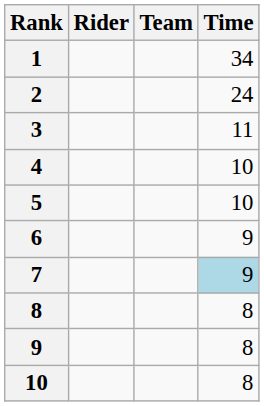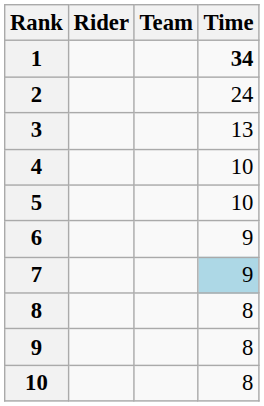 <table class="wikitable" margin-bottom:0;">
 <tr>
 <th scope="col">Rank</th>
 <th scope="col">Rider</th>
 <th scope="col">Team</th>
 <th scope="col">Time</th>
 </tr>
 <tr>
 <th scope="row">1</th>
 <td> </td>
 <td></td>
-<td align="right">34</td>
+<td align="right"><strong>34</strong></td>
 </tr>
 <tr>
 <th scope="row">2</th>
 <td></td>
 <td></td>
 <td align="right">24</td>
 </tr>
 <tr>
 <th scope="row">3</th>
 <td></td>
 <td></td>
-<td align="right">11</td>
+<td align="right">13</td>
 </tr>
 <tr>
 <th scope="row">4</th>
 <td> </td>
 <td></td>
 <td align="right">10</td>
 </tr>
 <tr>
 <th scope="row">5</th>
 <td></td>
 <td></td>
 <td align="right">10</td>
 </tr>
 <tr>
 <th scope="row">6</th>
 <td></td>
 <td></td>
 <td align="right">9</td>
 </tr>
 <tr>
 <th scope="row">7</th>
 <td></td>
 <td></td>
 <td align="right" style="background: lightblue;">9</td>
 </tr>
 <tr>
 <th scope="row">8</th>
 <td></td>
 <td></td>
 <td align="right">8</td>
 </tr>
 <tr>
 <th scope="row">9</th>
 <td></td>
 <td></td>
 <td align="right">8</td>
 </tr>
 <tr>
 <th scope="row">10</th>
 <td></td>
 <td></td>
 <td align="right">8</td>
 </tr>
 </table>
